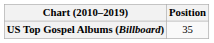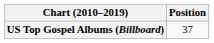 <table class="wikitable sortable plainrowheaders" style="text-align:center">
 <tr>
 <th scope="col">Chart (2010–2019)</th>
 <th scope="col">Position</th>
 </tr>
 <tr>
 <th scope="row">US Top Gospel Albums (<em>Billboard</em>)</th>
-<td>35</td>
+<td>37</td>
 </tr>
 </table>
